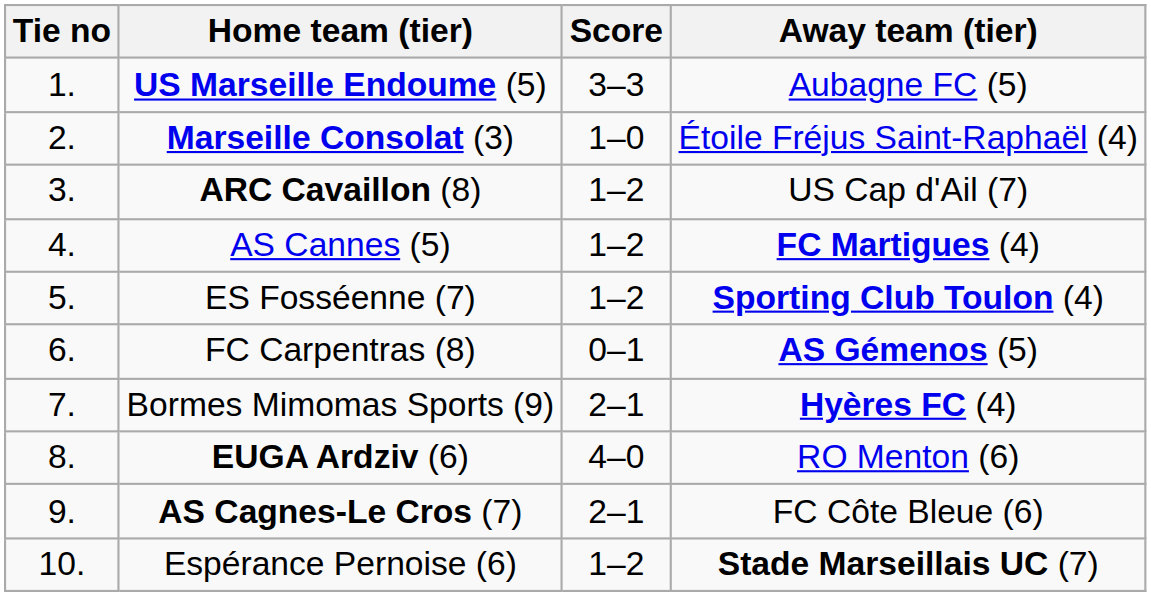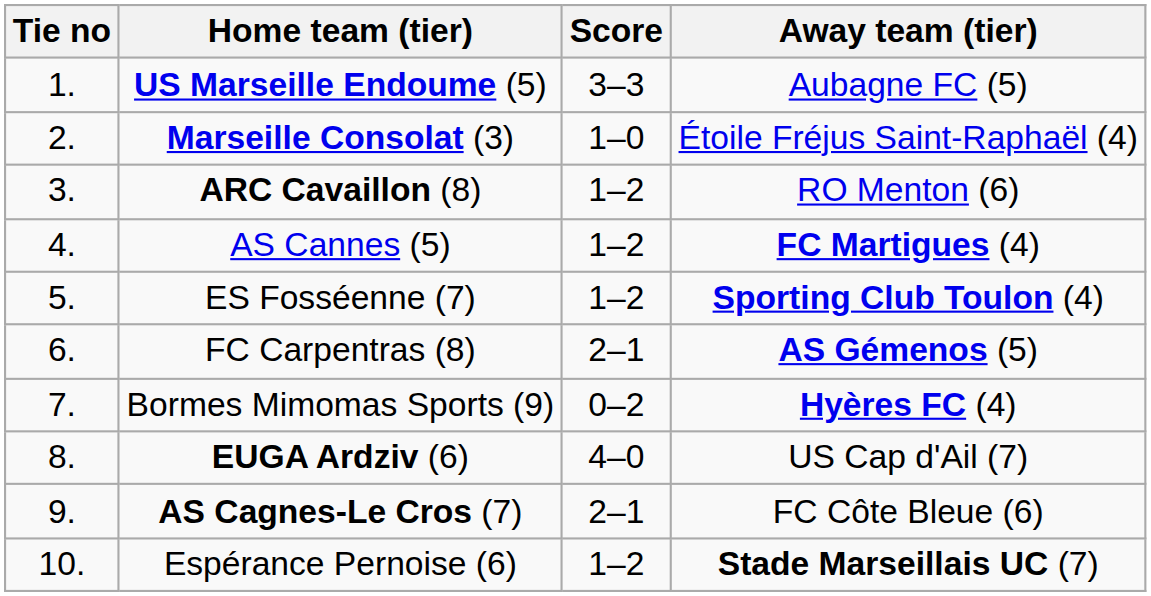 <table class="wikitable" style="text-align: center">
 <tr>
 <th>Tie no</th>
 <th>Home team (tier)</th>
 <th>Score</th>
 <th>Away team (tier)</th>
 </tr>
 <tr>
 <td>1.</td>
 <td><strong><a href='#'>US Marseille Endoume</a></strong> (5)</td>
 <td>3–3 </td>
 <td><a href='#'>Aubagne FC</a> (5)</td>
 </tr>
 <tr>
 <td>2.</td>
 <td><strong><a href='#'>Marseille Consolat</a></strong> (3)</td>
 <td>1–0</td>
 <td><a href='#'>Étoile Fréjus Saint-Raphaël</a> (4)</td>
 </tr>
 <tr>
 <td>3.</td>
 <td><strong>ARC Cavaillon</strong> (8)</td>
 <td>1–2 </td>
-<td>US Cap d'Ail (7)</td>
+<td><a href='#'>RO Menton</a> (6)</td>
 </tr>
 <tr>
 <td>4.</td>
 <td><a href='#'>AS Cannes</a> (5)</td>
 <td>1–2</td>
 <td><strong><a href='#'>FC Martigues</a></strong> (4)</td>
 </tr>
 <tr>
 <td>5.</td>
 <td>ES Fosséenne (7)</td>
 <td>1–2</td>
 <td><strong><a href='#'>Sporting Club Toulon</a></strong> (4)</td>
 </tr>
 <tr>
 <td>6.</td>
 <td>FC Carpentras (8)</td>
-<td>0–1</td>
+<td>2–1</td>
 <td><strong><a href='#'>AS Gémenos</a></strong> (5)</td>
 </tr>
 <tr>
 <td>7.</td>
 <td>Bormes Mimomas Sports (9)</td>
-<td>2–1</td>
+<td>0–2</td>
 <td><strong><a href='#'>Hyères FC</a></strong> (4)</td>
 </tr>
 <tr>
 <td>8.</td>
 <td><strong>EUGA Ardziv</strong> (6)</td>
 <td>4–0</td>
-<td><a href='#'>RO Menton</a> (6)</td>
+<td>US Cap d'Ail (7)</td>
 </tr>
 <tr>
 <td>9.</td>
 <td><strong>AS Cagnes-Le Cros</strong> (7)</td>
 <td>2–1</td>
 <td>FC Côte Bleue (6)</td>
 </tr>
 <tr>
 <td>10.</td>
 <td>Espérance Pernoise (6)</td>
 <td>1–2 </td>
 <td><strong>Stade Marseillais UC</strong> (7)</td>
 </tr>
 </table>
